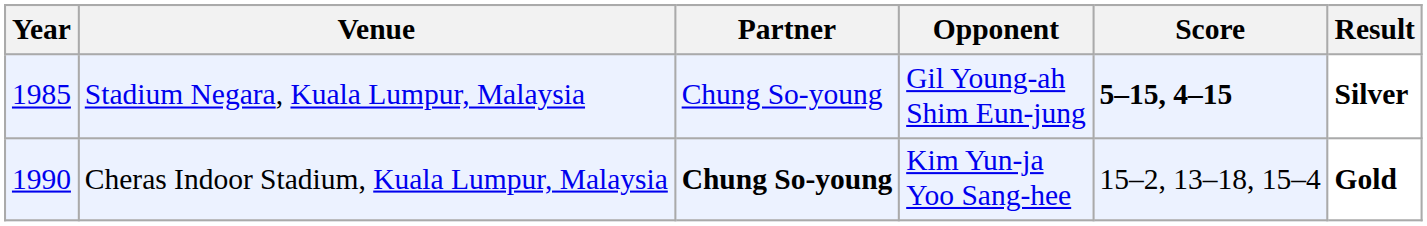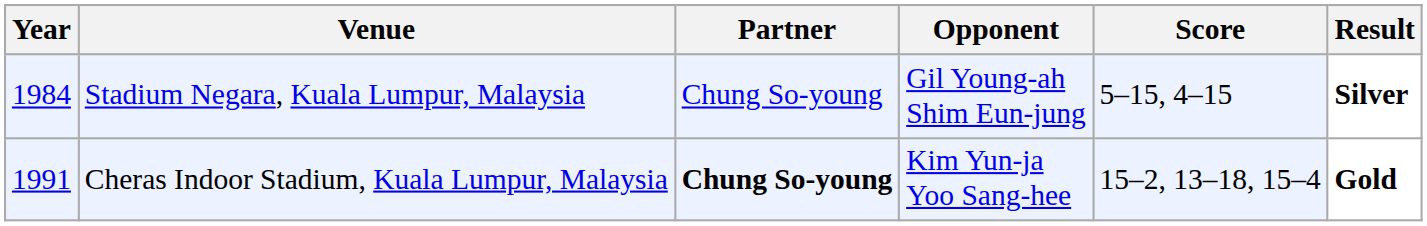 <table class="sortable wikitable" style="font-size: 90%;">
 <tr>
 <th>Year</th>
 <th>Venue</th>
 <th>Partner</th>
 <th>Opponent</th>
 <th>Score</th>
 <th>Result</th>
 </tr>
 <tr style="background:#ECF2FF">
-<td align="center"><a href='#'>1985</a></td>
+<td align="center"><a href='#'>1984</a></td>
 <td align="left"><a href='#'>Stadium Negara</a>, <a href='#'>Kuala Lumpur, Malaysia</a></td>
 <td align="left"> <a href='#'>Chung So-young</a></td>
 <td align="left"> <a href='#'>Gil Young-ah</a> <br>  <a href='#'>Shim Eun-jung</a></td>
-<td align="left"><strong>5–15, 4–15</strong></td>
+<td align="left">5–15, 4–15</td>
 <td style="text-align:left; background:white"> <strong>Silver</strong></td>
 </tr>
 <tr style="background:#ECF2FF">
-<td align="center"><a href='#'>1990</a></td>
+<td align="center"><a href='#'>1991</a></td>
 <td align="left">Cheras Indoor Stadium, <a href='#'>Kuala Lumpur, Malaysia</a></td>
 <td align="left"><strong> Chung So-young</strong></td>
 <td align="left"> <a href='#'>Kim Yun-ja</a> <br>  <a href='#'>Yoo Sang-hee</a></td>
 <td align="left">15–2, 13–18, 15–4</td>
 <td style="text-align:left; background:white"> <strong>Gold</strong></td>
 </tr>
 </table>
